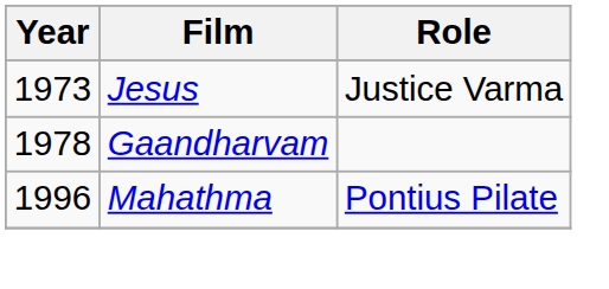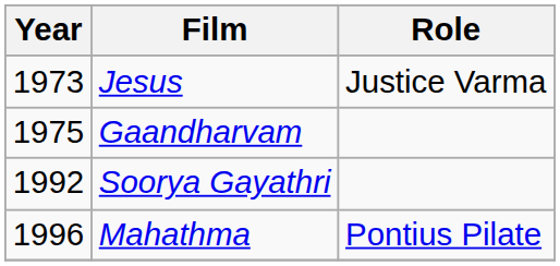 <table class="wikitable sortable">
 <tr>
 <th>Year</th>
 <th>Film</th>
 <th>Role</th>
 </tr>
 <tr>
 <td>1973</td>
 <td><em><a href='#'>Jesus</a></em></td>
 <td>Justice Varma</td>
 </tr>
 <tr>
-<td>1978</td>
+<td>1975</td>
 <td><em><a href='#'>Gaandharvam</a></em></td>
+<td></td>
+</tr>
+<tr>
+<td>1992</td>
+<td><em><a href='#'>Soorya Gayathri</a></em></td>
 <td></td>
 </tr>
 <tr>
 <td>1996</td>
 <td><em><a href='#'>Mahathma</a></em></td>
 <td><a href='#'>Pontius Pilate</a></td>
 </tr>
 <tr>
 </tr>
 </table>
